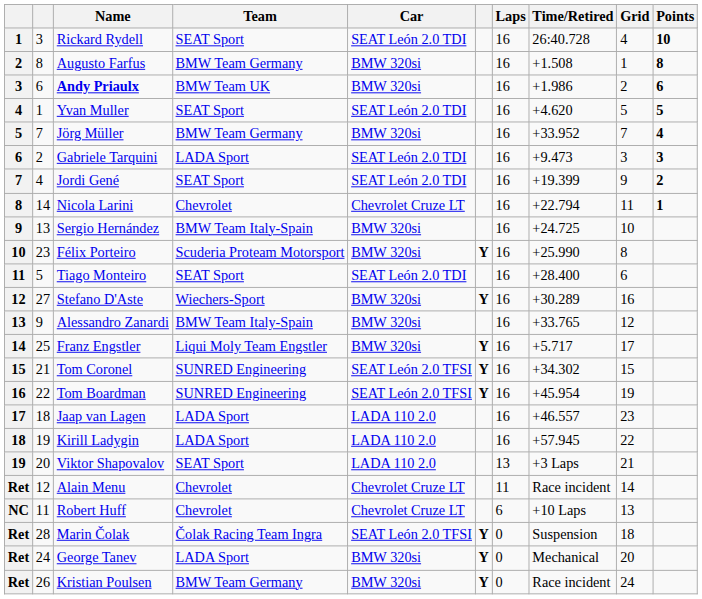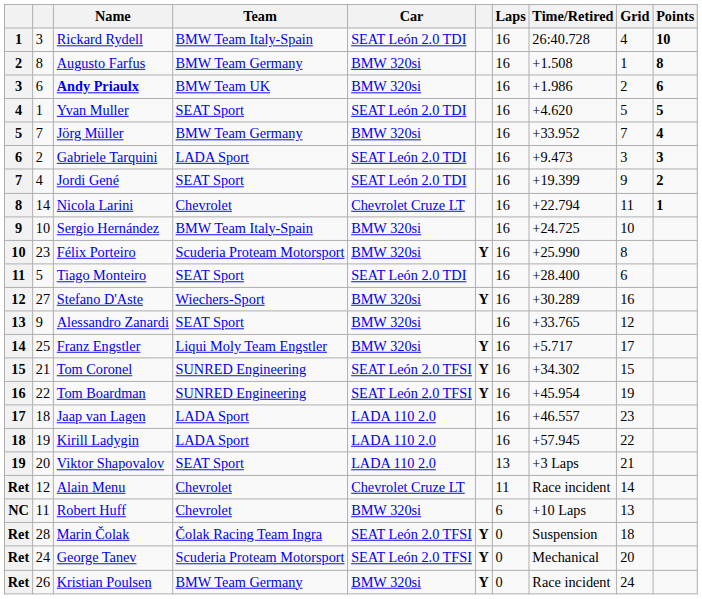 <table class="wikitable sortable" style="font-size: 95%;">
 <tr>
 <th></th>
 <th></th>
 <th>Name</th>
 <th>Team</th>
 <th>Car</th>
 <th></th>
 <th>Laps</th>
 <th>Time/Retired</th>
 <th>Grid</th>
 <th>Points</th>
 </tr>
 <tr>
 <th>1</th>
 <td>3</td>
 <td> <a href='#'>Rickard Rydell</a></td>
-<td><a href='#'>SEAT Sport</a></td>
+<td><a href='#'>BMW Team Italy-Spain</a></td>
 <td><a href='#'>SEAT León 2.0 TDI</a></td>
 <td></td>
 <td>16</td>
 <td>26:40.728</td>
 <td>4</td>
 <td><strong>10</strong></td>
 </tr>
 <tr>
 <th>2</th>
 <td>8</td>
 <td> <a href='#'>Augusto Farfus</a></td>
 <td><a href='#'>BMW Team Germany</a></td>
 <td><a href='#'>BMW 320si</a></td>
 <td></td>
 <td>16</td>
 <td>+1.508</td>
 <td>1</td>
 <td><strong>8</strong></td>
 </tr>
 <tr>
 <th>3</th>
 <td>6</td>
 <td> <strong><a href='#'>Andy Priaulx</a></strong></td>
 <td><a href='#'>BMW Team UK</a></td>
 <td><a href='#'>BMW 320si</a></td>
 <td></td>
 <td>16</td>
 <td>+1.986</td>
 <td>2</td>
 <td><strong>6</strong></td>
 </tr>
 <tr>
 <th>4</th>
 <td>1</td>
 <td> <a href='#'>Yvan Muller</a></td>
 <td><a href='#'>SEAT Sport</a></td>
 <td><a href='#'>SEAT León 2.0 TDI</a></td>
 <td></td>
 <td>16</td>
 <td>+4.620</td>
 <td>5</td>
 <td><strong>5</strong></td>
 </tr>
 <tr>
 <th>5</th>
 <td>7</td>
 <td> <a href='#'>Jörg Müller</a></td>
 <td><a href='#'>BMW Team Germany</a></td>
 <td><a href='#'>BMW 320si</a></td>
 <td></td>
 <td>16</td>
 <td>+33.952</td>
 <td>7</td>
 <td><strong>4</strong></td>
 </tr>
 <tr>
 <th>6</th>
 <td>2</td>
 <td> <a href='#'>Gabriele Tarquini</a></td>
 <td><a href='#'>LADA Sport</a></td>
 <td><a href='#'>SEAT León 2.0 TDI</a></td>
 <td></td>
 <td>16</td>
 <td>+9.473</td>
 <td>3</td>
 <td><strong>3</strong></td>
 </tr>
 <tr>
 <th>7</th>
 <td>4</td>
 <td> <a href='#'>Jordi Gené</a></td>
 <td><a href='#'>SEAT Sport</a></td>
 <td><a href='#'>SEAT León 2.0 TDI</a></td>
 <td></td>
 <td>16</td>
 <td>+19.399</td>
 <td>9</td>
 <td><strong>2</strong></td>
 </tr>
 <tr>
 <th>8</th>
 <td>14</td>
 <td> <a href='#'>Nicola Larini</a></td>
 <td><a href='#'>Chevrolet</a></td>
 <td><a href='#'>Chevrolet Cruze LT</a></td>
 <td></td>
 <td>16</td>
 <td>+22.794</td>
 <td>11</td>
 <td><strong>1</strong></td>
 </tr>
 <tr>
 <th>9</th>
-<td>13</td>
+<td>10</td>
 <td> <a href='#'>Sergio Hernández</a></td>
 <td><a href='#'>BMW Team Italy-Spain</a></td>
 <td><a href='#'>BMW 320si</a></td>
 <td></td>
 <td>16</td>
 <td>+24.725</td>
 <td>10</td>
 <td></td>
 </tr>
 <tr>
 <th>10</th>
 <td>23</td>
 <td> <a href='#'>Félix Porteiro</a></td>
 <td><a href='#'>Scuderia Proteam Motorsport</a></td>
 <td><a href='#'>BMW 320si</a></td>
 <td align=center><strong><span>Y</span></strong></td>
 <td>16</td>
 <td>+25.990</td>
 <td>8</td>
 <td></td>
 </tr>
 <tr>
 <th>11</th>
 <td>5</td>
 <td> <a href='#'>Tiago Monteiro</a></td>
 <td><a href='#'>SEAT Sport</a></td>
 <td><a href='#'>SEAT León 2.0 TDI</a></td>
 <td></td>
 <td>16</td>
 <td>+28.400</td>
 <td>6</td>
 <td></td>
 </tr>
 <tr>
 <th>12</th>
 <td>27</td>
 <td> <a href='#'>Stefano D'Aste</a></td>
 <td><a href='#'>Wiechers-Sport</a></td>
 <td><a href='#'>BMW 320si</a></td>
 <td align=center><strong><span>Y</span></strong></td>
 <td>16</td>
 <td>+30.289</td>
 <td>16</td>
 <td></td>
 </tr>
 <tr>
 <th>13</th>
 <td>9</td>
 <td> <a href='#'>Alessandro Zanardi</a></td>
-<td><a href='#'>BMW Team Italy-Spain</a></td>
+<td><a href='#'>SEAT Sport</a></td>
 <td><a href='#'>BMW 320si</a></td>
 <td></td>
 <td>16</td>
 <td>+33.765</td>
 <td>12</td>
 <td></td>
 </tr>
 <tr>
 <th>14</th>
 <td>25</td>
 <td> <a href='#'>Franz Engstler</a></td>
 <td><a href='#'>Liqui Moly Team Engstler</a></td>
 <td><a href='#'>BMW 320si</a></td>
 <td align=center><strong><span>Y</span></strong></td>
 <td>16</td>
 <td>+5.717</td>
 <td>17</td>
 <td></td>
 </tr>
 <tr>
 <th>15</th>
 <td>21</td>
 <td> <a href='#'>Tom Coronel</a></td>
 <td><a href='#'>SUNRED Engineering</a></td>
 <td><a href='#'>SEAT León 2.0 TFSI</a></td>
 <td align=center><strong><span>Y</span></strong></td>
 <td>16</td>
 <td>+34.302</td>
 <td>15</td>
 <td></td>
 </tr>
 <tr>
 <th>16</th>
 <td>22</td>
 <td> <a href='#'>Tom Boardman</a></td>
 <td><a href='#'>SUNRED Engineering</a></td>
 <td><a href='#'>SEAT León 2.0 TFSI</a></td>
 <td align=center><strong><span>Y</span></strong></td>
 <td>16</td>
 <td>+45.954</td>
 <td>19</td>
 <td></td>
 </tr>
 <tr>
 <th>17</th>
 <td>18</td>
 <td> <a href='#'>Jaap van Lagen</a></td>
 <td><a href='#'>LADA Sport</a></td>
 <td><a href='#'>LADA 110 2.0</a></td>
 <td></td>
 <td>16</td>
 <td>+46.557</td>
 <td>23</td>
 <td></td>
 </tr>
 <tr>
 <th>18</th>
 <td>19</td>
 <td> <a href='#'>Kirill Ladygin</a></td>
 <td><a href='#'>LADA Sport</a></td>
 <td><a href='#'>LADA 110 2.0</a></td>
 <td></td>
 <td>16</td>
 <td>+57.945</td>
 <td>22</td>
 <td></td>
 </tr>
 <tr>
 <th>19</th>
 <td>20</td>
 <td> <a href='#'>Viktor Shapovalov</a></td>
 <td><a href='#'>SEAT Sport</a></td>
 <td><a href='#'>LADA 110 2.0</a></td>
 <td></td>
 <td>13</td>
 <td>+3 Laps</td>
 <td>21</td>
 <td></td>
 </tr>
 <tr>
 <th>Ret</th>
 <td>12</td>
 <td> <a href='#'>Alain Menu</a></td>
 <td><a href='#'>Chevrolet</a></td>
 <td><a href='#'>Chevrolet Cruze LT</a></td>
 <td></td>
 <td>11</td>
 <td>Race incident</td>
 <td>14</td>
 <td></td>
 </tr>
 <tr>
 <th>NC</th>
 <td>11</td>
 <td> <a href='#'>Robert Huff</a></td>
 <td><a href='#'>Chevrolet</a></td>
-<td><a href='#'>Chevrolet Cruze LT</a></td>
+<td><a href='#'>BMW 320si</a></td>
 <td></td>
 <td>6</td>
 <td>+10 Laps</td>
 <td>13</td>
 <td></td>
 </tr>
 <tr>
 <th>Ret</th>
 <td>28</td>
 <td> <a href='#'>Marin Čolak</a></td>
 <td><a href='#'>Čolak Racing Team Ingra</a></td>
 <td><a href='#'>SEAT León 2.0 TFSI</a></td>
 <td align=center><strong><span>Y</span></strong></td>
 <td>0</td>
 <td>Suspension</td>
 <td>18</td>
 <td></td>
 </tr>
 <tr>
 <th>Ret</th>
 <td>24</td>
 <td> <a href='#'>George Tanev</a></td>
-<td><a href='#'>LADA Sport</a></td>
-<td><a href='#'>BMW 320si</a></td>
+<td><a href='#'>Scuderia Proteam Motorsport</a></td>
+<td><a href='#'>SEAT León 2.0 TFSI</a></td>
 <td align=center><strong><span>Y</span></strong></td>
 <td>0</td>
 <td>Mechanical</td>
 <td>20</td>
 <td></td>
 </tr>
 <tr>
 <th>Ret</th>
 <td>26</td>
 <td> <a href='#'>Kristian Poulsen</a></td>
 <td><a href='#'>BMW Team Germany</a></td>
 <td><a href='#'>BMW 320si</a></td>
 <td align=center><strong><span>Y</span></strong></td>
 <td>0</td>
 <td>Race incident</td>
 <td>24</td>
 <td></td>
 </tr>
 </table>
